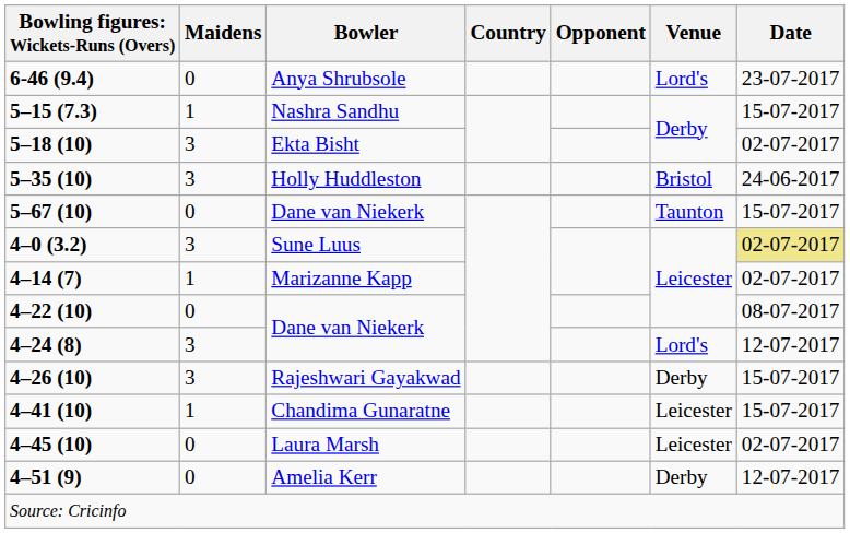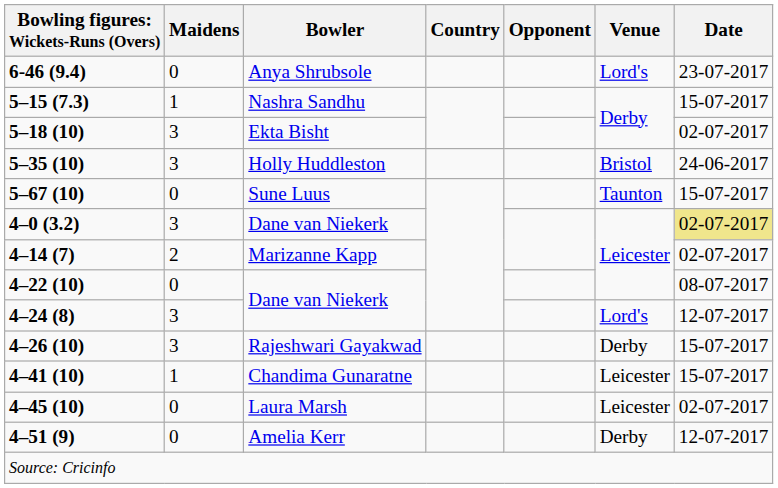 <table class="wikitable">
 <tr>
 <th>Bowling figures:<br><small>Wickets-Runs (Overs)</small></th>
 <th>Maidens</th>
 <th>Bowler</th>
 <th>Country</th>
 <th>Opponent</th>
 <th>Venue</th>
 <th>Date</th>
 </tr>
 <tr>
 <td><strong>6-46 (9.4)</strong></td>
 <td>0</td>
 <td><a href='#'>Anya Shrubsole</a></td>
 <td></td>
 <td></td>
 <td><a href='#'>Lord's</a></td>
 <td>23-07-2017</td>
 </tr>
 <tr>
 <td><strong>5–15 (7.3)</strong></td>
 <td>1</td>
 <td><a href='#'>Nashra Sandhu</a></td>
 <td rowspan="2"></td>
 <td></td>
 <td rowspan="2"><a href='#'>Derby</a></td>
 <td>15-07-2017</td>
 </tr>
 <tr>
 <td><strong>5–18 (10)</strong></td>
 <td>3</td>
 <td><a href='#'>Ekta Bisht</a></td>
 <td></td>
 <td>02-07-2017</td>
 </tr>
 <tr>
 <td><strong>5–35 (10)</strong></td>
 <td>3</td>
 <td><a href='#'>Holly Huddleston</a></td>
 <td></td>
 <td></td>
 <td><a href='#'>Bristol</a></td>
 <td>24-06-2017</td>
 </tr>
 <tr>
 <td><strong>5–67 (10)</strong></td>
 <td>0</td>
-<td><a href='#'>Dane van Niekerk</a></td>
+<td><a href='#'>Sune Luus</a></td>
 <td rowspan="5"></td>
 <td></td>
 <td><a href='#'>Taunton</a></td>
 <td>15-07-2017</td>
 </tr>
 <tr>
 <td><strong>4–0 (3.2)</strong></td>
 <td>3</td>
-<td><a href='#'>Sune Luus</a></td>
+<td><a href='#'>Dane van Niekerk</a></td>
 <td rowspan="2"></td>
 <td rowspan="3"><a href='#'>Leicester</a></td>
 <td style="background: khaki;">02-07-2017</td>
 </tr>
 <tr>
 <td><strong>4–14 (7)</strong></td>
-<td>1</td>
+<td>2</td>
 <td><a href='#'>Marizanne Kapp</a></td>
 <td>02-07-2017</td>
 </tr>
 <tr>
 <td><strong>4–22 (10)</strong></td>
 <td>0</td>
 <td rowspan="2"><a href='#'>Dane van Niekerk</a></td>
 <td></td>
 <td>08-07-2017</td>
 </tr>
 <tr>
 <td><strong>4–24 (8)</strong></td>
 <td>3</td>
 <td></td>
 <td><a href='#'>Lord's</a></td>
 <td>12-07-2017</td>
 </tr>
 <tr>
 <td><strong>4–26 (10)</strong></td>
 <td>3</td>
 <td><a href='#'>Rajeshwari Gayakwad</a></td>
 <td></td>
 <td></td>
 <td>Derby</td>
 <td>15-07-2017</td>
 </tr>
 <tr>
 <td><strong>4–41 (10)</strong></td>
 <td>1</td>
 <td><a href='#'>Chandima Gunaratne</a></td>
 <td></td>
 <td></td>
 <td>Leicester</td>
 <td>15-07-2017</td>
 </tr>
 <tr>
 <td><strong>4–45 (10)</strong></td>
 <td>0</td>
 <td><a href='#'>Laura Marsh</a></td>
 <td></td>
 <td></td>
 <td>Leicester</td>
 <td>02-07-2017</td>
 </tr>
 <tr>
 <td><strong>4–51 (9)</strong></td>
 <td>0</td>
 <td><a href='#'>Amelia Kerr</a></td>
 <td></td>
 <td></td>
 <td>Derby</td>
 <td>12-07-2017</td>
 </tr>
 <tr>
 <td colspan="7"><small><em>Source: Cricinfo</em></small></td>
 </tr>
 </table>
